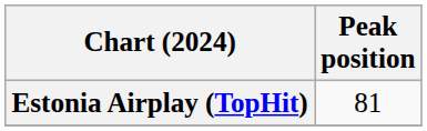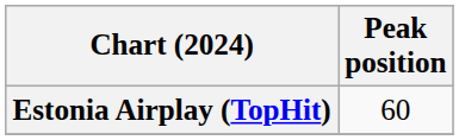 <table class="wikitable sortable plainrowheaders" style="text-align:center">
 <tr>
 <th scope="col">Chart (2024)</th>
 <th scope="col">Peak<br>position</th>
 </tr>
 <tr>
 <th scope="row">Estonia Airplay (<a href='#'>TopHit</a>)</th>
-<td>81</td>
+<td>60</td>
 </tr>
 <tr>
 </tr>
 </table>
